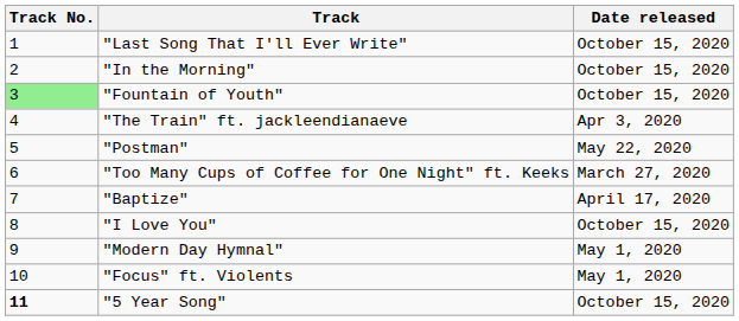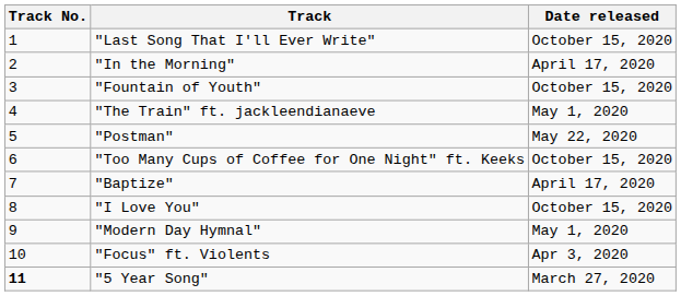 <table class="wikitable">
 <tr>
 <th>Track No.</th>
 <th>Track</th>
 <th>Date released</th>
 </tr>
 <tr>
 <td>1</td>
 <td>"Last Song That I'll Ever Write"</td>
 <td>October 15, 2020</td>
 </tr>
 <tr>
 <td>2</td>
 <td>"In the Morning"</td>
-<td>October 15, 2020</td>
+<td>April 17, 2020</td>
 </tr>
 <tr>
-<td style="background: lightgreen;">3</td>
+<td>3</td>
 <td>"Fountain of Youth"</td>
 <td>October 15, 2020</td>
 </tr>
 <tr>
 <td>4</td>
 <td>"The Train" ft. jackleendianaeve</td>
-<td>Apr 3, 2020</td>
+<td>May 1, 2020</td>
 </tr>
 <tr>
 <td>5</td>
 <td>"Postman"</td>
 <td>May 22, 2020</td>
 </tr>
 <tr>
 <td>6</td>
 <td>"Too Many Cups of Coffee for One Night" ft. Keeks</td>
-<td>March 27, 2020</td>
+<td>October 15, 2020</td>
 </tr>
 <tr>
 <td>7</td>
 <td>"Baptize"</td>
 <td>April 17, 2020</td>
 </tr>
 <tr>
 <td>8</td>
 <td>"I Love You"</td>
 <td>October 15, 2020</td>
 </tr>
 <tr>
 <td>9</td>
 <td>"Modern Day Hymnal"</td>
 <td>May 1, 2020</td>
 </tr>
 <tr>
 <td>10</td>
 <td>"Focus" ft. Violents</td>
-<td>May 1, 2020</td>
+<td>Apr 3, 2020</td>
 </tr>
 <tr>
 <td><strong>11</strong></td>
 <td>"5 Year Song"</td>
-<td>October 15, 2020</td>
+<td>March 27, 2020</td>
 </tr>
 </table>
